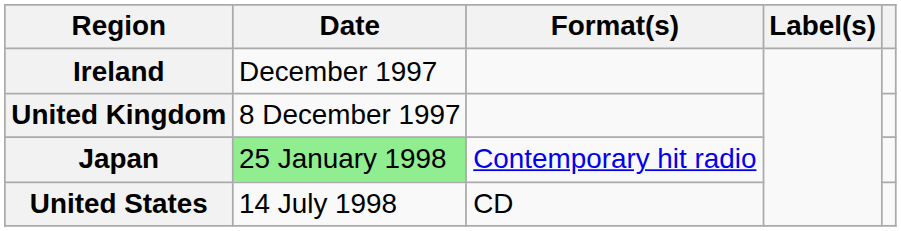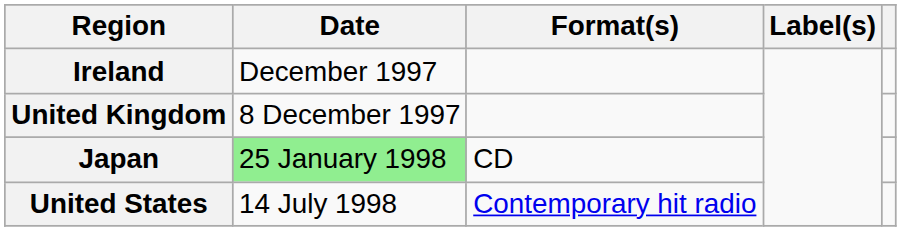 <table class="wikitable plainrowheaders">
 <tr>
 <th scope="col">Region</th>
 <th scope="col">Date</th>
 <th scope="col">Format(s)</th>
 <th scope="col">Label(s)</th>
 <th scope="col"></th>
 </tr>
 <tr>
 <th scope="row">Ireland</th>
 <td>December 1997</td>
 <td></td>
 <td rowspan="4"></td>
 <td></td>
 </tr>
 <tr>
 <th scope="row">United Kingdom</th>
 <td>8 December 1997</td>
 <td></td>
 <td></td>
 </tr>
 <tr>
 <th scope="row">Japan</th>
 <td style="background: lightgreen;">25 January 1998</td>
-<td><a href='#'>Contemporary hit radio</a></td>
+<td>CD</td>
 <td></td>
 </tr>
 <tr>
 <th scope="row">United States</th>
 <td>14 July 1998</td>
-<td>CD</td>
+<td><a href='#'>Contemporary hit radio</a></td>
 <td></td>
 </tr>
 </table>
